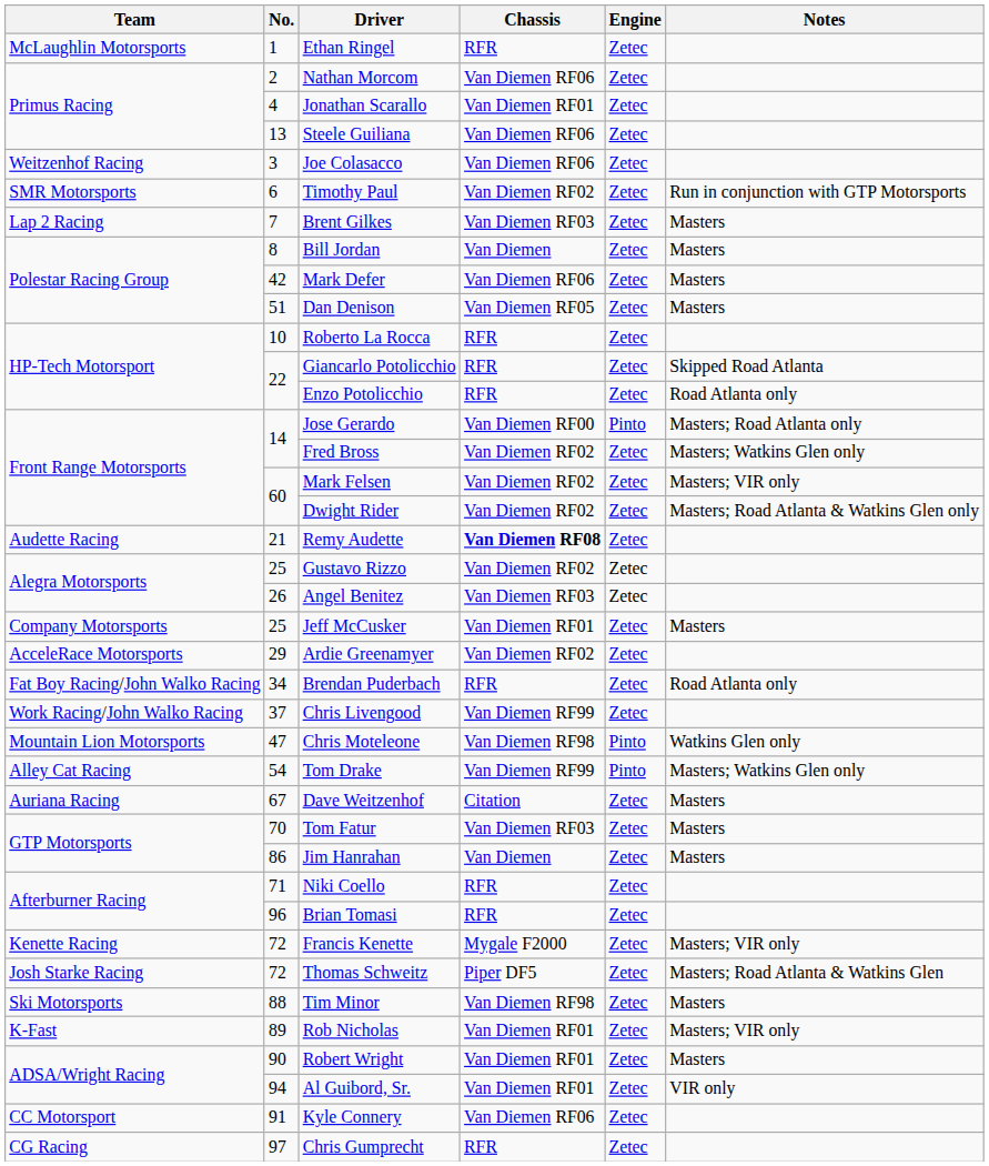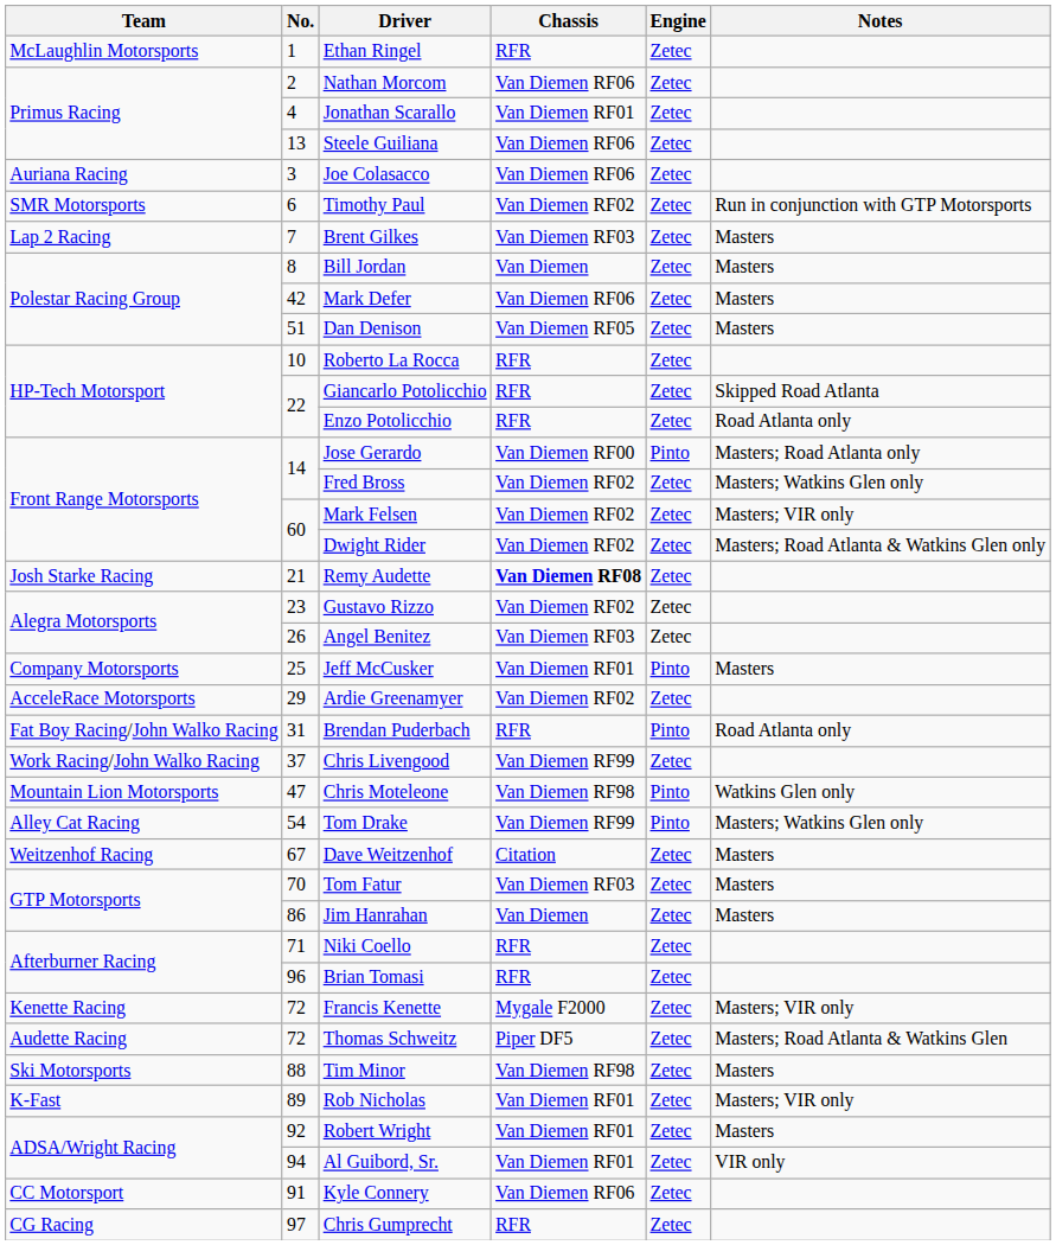 <table class="wikitable" style="font-size:85%;">
 <tr>
 <th>Team</th>
 <th>No.</th>
 <th>Driver</th>
 <th>Chassis</th>
 <th>Engine</th>
 <th>Notes</th>
 </tr>
 <tr>
 <td> <a href='#'>McLaughlin Motorsports</a></td>
 <td>1</td>
 <td> <a href='#'>Ethan Ringel</a></td>
 <td><a href='#'>RFR</a></td>
 <td><a href='#'>Zetec</a></td>
 <td></td>
 </tr>
 <tr>
 <td rowspan=3> <a href='#'>Primus Racing</a></td>
 <td>2</td>
 <td> <a href='#'>Nathan Morcom</a></td>
 <td><a href='#'>Van Diemen</a> RF06</td>
 <td><a href='#'>Zetec</a></td>
 <td></td>
 </tr>
 <tr>
 <td>4</td>
 <td> <a href='#'>Jonathan Scarallo</a></td>
 <td><a href='#'>Van Diemen</a> RF01</td>
 <td><a href='#'>Zetec</a></td>
 <td></td>
 </tr>
 <tr>
 <td>13</td>
 <td> <a href='#'>Steele Guiliana</a></td>
 <td><a href='#'>Van Diemen</a> RF06</td>
 <td><a href='#'>Zetec</a></td>
 <td></td>
 </tr>
 <tr>
-<td> <a href='#'>Weitzenhof Racing</a></td>
+<td> <a href='#'>Auriana Racing</a></td>
 <td>3</td>
 <td> <a href='#'>Joe Colasacco</a></td>
 <td><a href='#'>Van Diemen</a> RF06</td>
 <td><a href='#'>Zetec</a></td>
 <td></td>
 </tr>
 <tr>
 <td> <a href='#'>SMR Motorsports</a></td>
 <td>6</td>
 <td> <a href='#'>Timothy Paul</a></td>
 <td><a href='#'>Van Diemen</a> RF02</td>
 <td><a href='#'>Zetec</a></td>
 <td>Run in conjunction with GTP Motorsports</td>
 </tr>
 <tr>
 <td> <a href='#'>Lap 2 Racing</a></td>
 <td>7</td>
 <td> <a href='#'>Brent Gilkes</a></td>
 <td><a href='#'>Van Diemen</a> RF03</td>
 <td><a href='#'>Zetec</a></td>
 <td>Masters</td>
 </tr>
 <tr>
 <td rowspan=3> <a href='#'>Polestar Racing Group</a></td>
 <td>8</td>
 <td> <a href='#'>Bill Jordan</a></td>
 <td><a href='#'>Van Diemen</a></td>
 <td><a href='#'>Zetec</a></td>
 <td>Masters</td>
 </tr>
 <tr>
 <td>42</td>
 <td> <a href='#'>Mark Defer</a></td>
 <td><a href='#'>Van Diemen</a> RF06</td>
 <td><a href='#'>Zetec</a></td>
 <td>Masters</td>
 </tr>
 <tr>
 <td>51</td>
 <td> <a href='#'>Dan Denison</a></td>
 <td><a href='#'>Van Diemen</a> RF05</td>
 <td><a href='#'>Zetec</a></td>
 <td>Masters</td>
 </tr>
 <tr>
 <td rowspan=3> <a href='#'>HP-Tech Motorsport</a></td>
 <td>10</td>
 <td> <a href='#'>Roberto La Rocca</a></td>
 <td><a href='#'>RFR</a></td>
 <td><a href='#'>Zetec</a></td>
 <td></td>
 </tr>
 <tr>
 <td rowspan=2>22</td>
 <td> <a href='#'>Giancarlo Potolicchio</a></td>
 <td><a href='#'>RFR</a></td>
 <td><a href='#'>Zetec</a></td>
 <td>Skipped Road Atlanta</td>
 </tr>
 <tr>
 <td> <a href='#'>Enzo Potolicchio</a></td>
 <td><a href='#'>RFR</a></td>
 <td><a href='#'>Zetec</a></td>
 <td>Road Atlanta only</td>
 </tr>
 <tr>
 <td rowspan=4> <a href='#'>Front Range Motorsports</a></td>
 <td rowspan=2>14</td>
 <td> <a href='#'>Jose Gerardo</a></td>
 <td><a href='#'>Van Diemen</a> RF00</td>
 <td><a href='#'>Pinto</a></td>
 <td>Masters; Road Atlanta only</td>
 </tr>
 <tr>
 <td> <a href='#'>Fred Bross</a></td>
 <td><a href='#'>Van Diemen</a> RF02</td>
 <td><a href='#'>Zetec</a></td>
 <td>Masters; Watkins Glen only</td>
 </tr>
 <tr>
 <td rowspan=2>60</td>
 <td> <a href='#'>Mark Felsen</a></td>
 <td><a href='#'>Van Diemen</a> RF02</td>
 <td><a href='#'>Zetec</a></td>
 <td>Masters; VIR only</td>
 </tr>
 <tr>
 <td> <a href='#'>Dwight Rider</a></td>
 <td><a href='#'>Van Diemen</a> RF02</td>
 <td><a href='#'>Zetec</a></td>
 <td>Masters; Road Atlanta & Watkins Glen only</td>
 </tr>
 <tr>
-<td> <a href='#'>Audette Racing</a></td>
+<td> <a href='#'>Josh Starke Racing</a></td>
 <td>21</td>
 <td> <a href='#'>Remy Audette</a></td>
 <td><strong><a href='#'>Van Diemen</a> RF08</strong></td>
 <td><a href='#'>Zetec</a></td>
 <td></td>
 </tr>
 <tr>
 <td rowspan=2> <a href='#'>Alegra Motorsports</a></td>
-<td>25</td>
+<td>23</td>
 <td> <a href='#'>Gustavo Rizzo</a></td>
 <td><a href='#'>Van Diemen</a> RF02</td>
 <td>Zetec</td>
 <td></td>
 </tr>
 <tr>
 <td>26</td>
 <td> <a href='#'>Angel Benitez</a></td>
 <td><a href='#'>Van Diemen</a> RF03</td>
 <td>Zetec</td>
 <td></td>
 </tr>
 <tr>
 <td> <a href='#'>Company Motorsports</a></td>
 <td>25</td>
 <td> <a href='#'>Jeff McCusker</a></td>
 <td><a href='#'>Van Diemen</a> RF01</td>
-<td><a href='#'>Zetec</a></td>
+<td><a href='#'>Pinto</a></td>
 <td>Masters</td>
 </tr>
 <tr>
 <td> <a href='#'>AcceleRace Motorsports</a></td>
 <td>29</td>
 <td> <a href='#'>Ardie Greenamyer</a></td>
 <td><a href='#'>Van Diemen</a> RF02</td>
 <td><a href='#'>Zetec</a></td>
 <td></td>
 </tr>
 <tr>
 <td> <a href='#'>Fat Boy Racing</a>/<a href='#'>John Walko Racing</a></td>
-<td>34</td>
+<td>31</td>
 <td> <a href='#'>Brendan Puderbach</a></td>
 <td><a href='#'>RFR</a></td>
-<td><a href='#'>Zetec</a></td>
+<td><a href='#'>Pinto</a></td>
 <td>Road Atlanta only</td>
 </tr>
 <tr>
 <td> <a href='#'>Work Racing</a>/<a href='#'>John Walko Racing</a></td>
 <td>37</td>
 <td> <a href='#'>Chris Livengood</a></td>
 <td><a href='#'>Van Diemen</a> RF99</td>
 <td><a href='#'>Zetec</a></td>
 <td></td>
 </tr>
 <tr>
 <td> <a href='#'>Mountain Lion Motorsports</a></td>
 <td>47</td>
 <td> <a href='#'>Chris Moteleone</a></td>
 <td><a href='#'>Van Diemen</a> RF98</td>
 <td><a href='#'>Pinto</a></td>
 <td>Watkins Glen only</td>
 </tr>
 <tr>
 <td> <a href='#'>Alley Cat Racing</a></td>
 <td>54</td>
 <td> <a href='#'>Tom Drake</a></td>
 <td><a href='#'>Van Diemen</a> RF99</td>
 <td><a href='#'>Pinto</a></td>
 <td>Masters; Watkins Glen only</td>
 </tr>
 <tr>
-<td> <a href='#'>Auriana Racing</a></td>
+<td> <a href='#'>Weitzenhof Racing</a></td>
 <td>67</td>
 <td> <a href='#'>Dave Weitzenhof</a></td>
 <td><a href='#'>Citation</a></td>
 <td><a href='#'>Zetec</a></td>
 <td>Masters</td>
 </tr>
 <tr>
 <td rowspan=2> <a href='#'>GTP Motorsports</a></td>
 <td>70</td>
 <td> <a href='#'>Tom Fatur</a></td>
 <td><a href='#'>Van Diemen</a> RF03</td>
 <td><a href='#'>Zetec</a></td>
 <td>Masters</td>
 </tr>
 <tr>
 <td>86</td>
 <td> <a href='#'>Jim Hanrahan</a></td>
 <td><a href='#'>Van Diemen</a></td>
 <td><a href='#'>Zetec</a></td>
 <td>Masters</td>
 </tr>
 <tr>
 <td rowspan=2> <a href='#'>Afterburner Racing</a></td>
 <td>71</td>
 <td> <a href='#'>Niki Coello</a></td>
 <td><a href='#'>RFR</a></td>
 <td><a href='#'>Zetec</a></td>
 <td></td>
 </tr>
 <tr>
 <td>96</td>
 <td> <a href='#'>Brian Tomasi</a></td>
 <td><a href='#'>RFR</a></td>
 <td><a href='#'>Zetec</a></td>
 <td></td>
 </tr>
 <tr>
 <td> <a href='#'>Kenette Racing</a></td>
 <td>72</td>
 <td> <a href='#'>Francis Kenette</a></td>
 <td><a href='#'>Mygale</a> F2000</td>
 <td><a href='#'>Zetec</a></td>
 <td>Masters; VIR only</td>
 </tr>
 <tr>
-<td> <a href='#'>Josh Starke Racing</a></td>
+<td> <a href='#'>Audette Racing</a></td>
 <td>72</td>
 <td> <a href='#'>Thomas Schweitz</a></td>
 <td><a href='#'>Piper</a> DF5</td>
 <td><a href='#'>Zetec</a></td>
 <td>Masters; Road Atlanta & Watkins Glen</td>
 </tr>
 <tr>
 <td> <a href='#'>Ski Motorsports</a></td>
 <td>88</td>
 <td> <a href='#'>Tim Minor</a></td>
 <td><a href='#'>Van Diemen</a> RF98</td>
 <td><a href='#'>Zetec</a></td>
 <td>Masters</td>
 </tr>
 <tr>
 <td> <a href='#'>K-Fast</a></td>
 <td>89</td>
 <td> <a href='#'>Rob Nicholas</a></td>
 <td><a href='#'>Van Diemen</a> RF01</td>
 <td><a href='#'>Zetec</a></td>
 <td>Masters; VIR only</td>
 </tr>
 <tr>
 <td rowspan=2> <a href='#'>ADSA/Wright Racing</a></td>
-<td>90</td>
+<td>92</td>
 <td> <a href='#'>Robert Wright</a></td>
 <td><a href='#'>Van Diemen</a> RF01</td>
 <td><a href='#'>Zetec</a></td>
 <td>Masters</td>
 </tr>
 <tr>
 <td>94</td>
 <td> <a href='#'>Al Guibord, Sr.</a></td>
 <td><a href='#'>Van Diemen</a> RF01</td>
 <td><a href='#'>Zetec</a></td>
 <td>VIR only</td>
 </tr>
 <tr>
 <td> <a href='#'>CC Motorsport</a></td>
 <td>91</td>
 <td> <a href='#'>Kyle Connery</a></td>
 <td><a href='#'>Van Diemen</a> RF06</td>
 <td><a href='#'>Zetec</a></td>
 <td></td>
 </tr>
 <tr>
 <td> <a href='#'>CG Racing</a></td>
 <td>97</td>
 <td> <a href='#'>Chris Gumprecht</a></td>
 <td><a href='#'>RFR</a></td>
 <td><a href='#'>Zetec</a></td>
 <td></td>
 </tr>
 </table>
